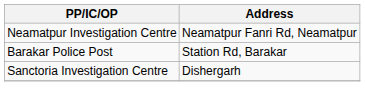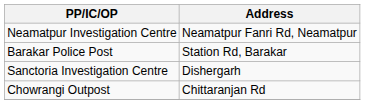 <table class="wikitable sortable">
 <tr>
 <th>PP/IC/OP</th>
 <th>Address</th>
 </tr>
 <tr>
 <td>Neamatpur Investigation Centre</td>
 <td>Neamatpur Fanri Rd, Neamatpur</td>
 </tr>
 <tr>
 <td>Barakar Police Post</td>
 <td>Station Rd, Barakar</td>
 </tr>
 <tr>
 <td>Sanctoria Investigation Centre</td>
 <td>Dishergarh</td>
 </tr>
 <tr>
+<td>Chowrangi Outpost</td>
+<td>Chittaranjan Rd</td>
+</tr>
+<tr>
 </tr>
 </table>
